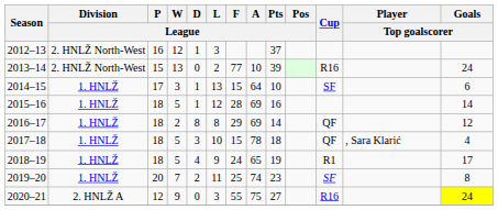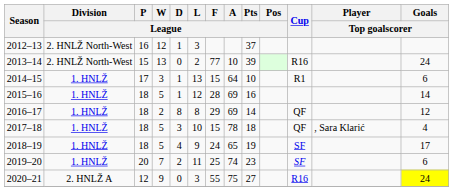 <table class="wikitable sortable" style="font-size:95%; text-align: center;">
 <tr>
 <th rowspan=2>Season</th>
 <th>Division</th>
 <th width="20">P</th>
 <th width="20">W</th>
 <th width="20">D</th>
 <th width="20">L</th>
 <th width="20">F</th>
 <th width="20">A</th>
 <th width="20">Pts</th>
 <th width="35">Pos</th>
 <th rowspan=2 width="30"><a href='#'>Cup</a></th>
 <th>Player</th>
 <th>Goals</th>
 </tr>
 <tr>
 <th class="unsortable" colspan=9>League</th>
 <th colspan=2 width="200">Top goalscorer</th>
 </tr>
 <tr>
 <td>2012–13</td>
 <td>2. HNLŽ North-West</td>
 <td>16</td>
 <td>12</td>
 <td>1</td>
 <td>3</td>
 <td></td>
 <td></td>
 <td>37</td>
 <td></td>
 <td></td>
 <td></td>
 <td></td>
 </tr>
 <tr>
 <td>2013–14</td>
 <td>2. HNLŽ North-West</td>
 <td>15</td>
 <td>13</td>
 <td>0</td>
 <td>2</td>
 <td>77</td>
 <td>10</td>
 <td>39</td>
 <td bgcolor="#ddffdd"></td>
 <td>R16</td>
 <td align="left"></td>
 <td>24</td>
 </tr>
 <tr>
 <td>2014–15</td>
 <td><a href='#'>1. HNLŽ</a></td>
 <td>17</td>
 <td>3</td>
 <td>1</td>
 <td>13</td>
 <td>15</td>
 <td>64</td>
 <td>10</td>
 <td></td>
-<td><a href='#'>SF</a></td>
+<td>R1</td>
 <td align="left"></td>
 <td>6</td>
 </tr>
 <tr>
 <td>2015–16</td>
 <td><a href='#'>1. HNLŽ</a></td>
 <td>18</td>
 <td>5</td>
 <td>1</td>
 <td>12</td>
 <td>28</td>
 <td>69</td>
 <td>16</td>
 <td></td>
 <td></td>
 <td align="left"></td>
 <td>14</td>
 </tr>
 <tr>
 <td>2016–17</td>
 <td><a href='#'>1. HNLŽ</a></td>
 <td>18</td>
 <td>2</td>
 <td>8</td>
 <td>8</td>
 <td>29</td>
 <td>69</td>
 <td>14</td>
 <td></td>
 <td>QF</td>
 <td align="left"></td>
 <td>12</td>
 </tr>
 <tr>
 <td>2017–18</td>
 <td><a href='#'>1. HNLŽ</a></td>
 <td>18</td>
 <td>5</td>
 <td>3</td>
 <td>10</td>
 <td>15</td>
 <td>78</td>
 <td>18</td>
 <td></td>
 <td>QF</td>
 <td align="left">, Sara Klarić</td>
 <td>4</td>
 </tr>
 <tr>
 <td>2018–19</td>
 <td><a href='#'>1. HNLŽ</a></td>
 <td>18</td>
 <td>5</td>
 <td>4</td>
 <td>9</td>
 <td>24</td>
 <td>65</td>
 <td>19</td>
 <td></td>
-<td>R1</td>
+<td><a href='#'>SF</a></td>
 <td align="left"></td>
 <td>17</td>
 </tr>
 <tr>
 <td>2019–20</td>
 <td><a href='#'>1. HNLŽ</a></td>
 <td>20</td>
 <td>7</td>
 <td>2</td>
 <td>11</td>
 <td>25</td>
 <td>74</td>
 <td>23</td>
 <td></td>
 <td><em><a href='#'>SF</a></em></td>
 <td align="left"></td>
-<td>8</td>
+<td>6</td>
 </tr>
 <tr>
 <td>2020–21</td>
 <td>2. HNLŽ A</td>
 <td>12</td>
 <td>9</td>
 <td>0</td>
 <td>3</td>
 <td>55</td>
 <td>75</td>
 <td>27</td>
 <td></td>
 <td><a href='#'>R16</a></td>
 <td align="left"></td>
 <td bgcolor=yellow>24</td>
 </tr>
 <tr>
 </tr>
 </table>
